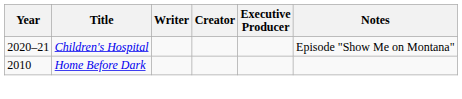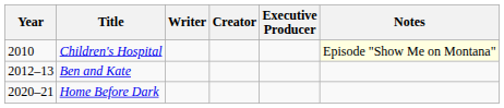 <table class="wikitable">
 <tr>
 <th>Year</th>
 <th>Title</th>
 <th>Writer</th>
 <th>Creator</th>
 <th>Executive<br>Producer</th>
 <th>Notes</th>
 </tr>
 <tr>
-<td>2020–21</td>
+<td>2010</td>
 <td><em><a href='#'>Children's Hospital</a></em></td>
 <td></td>
 <td></td>
 <td></td>
-<td>Episode "Show Me on Montana"</td>
+<td style="background: lightyellow;">Episode "Show Me on Montana"</td>
 </tr>
 <tr>
-<td>2010</td>
+<td>2012–13</td>
+<td><em><a href='#'>Ben and Kate</a></em></td>
+<td></td>
+<td></td>
+<td></td>
+<td></td>
+</tr>
+<tr>
+<td>2020–21</td>
 <td><em><a href='#'>Home Before Dark</a></em></td>
 <td></td>
 <td></td>
 <td></td>
 <td></td>
 </tr>
 </table>
